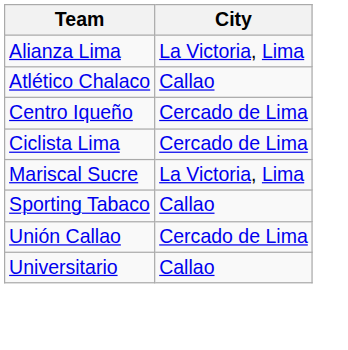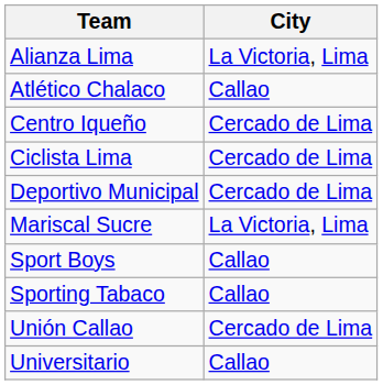 <table class="wikitable sortable">
 <tr>
 <th>Team</th>
 <th>City</th>
 </tr>
 <tr>
 <td><a href='#'>Alianza Lima</a></td>
 <td><a href='#'>La Victoria</a>, <a href='#'>Lima</a></td>
 </tr>
 <tr>
 <td><a href='#'>Atlético Chalaco</a></td>
 <td><a href='#'>Callao</a></td>
 </tr>
 <tr>
 <td><a href='#'>Centro Iqueño</a></td>
 <td><a href='#'>Cercado de Lima</a></td>
 </tr>
 <tr>
 <td><a href='#'>Ciclista Lima</a></td>
 <td><a href='#'>Cercado de Lima</a></td>
 </tr>
 <tr>
+<td><a href='#'>Deportivo Municipal</a></td>
+<td><a href='#'>Cercado de Lima</a></td>
+</tr>
+<tr>
 <td><a href='#'>Mariscal Sucre</a></td>
 <td><a href='#'>La Victoria</a>, <a href='#'>Lima</a></td>
+</tr>
+<tr>
+<td><a href='#'>Sport Boys</a></td>
+<td><a href='#'>Callao</a></td>
 </tr>
 <tr>
 <td><a href='#'>Sporting Tabaco</a></td>
 <td><a href='#'>Callao</a></td>
 </tr>
 <tr>
 <td><a href='#'>Unión Callao</a></td>
 <td><a href='#'>Cercado de Lima</a></td>
 </tr>
 <tr>
 <td><a href='#'>Universitario</a></td>
 <td><a href='#'>Callao</a></td>
 </tr>
 </table>
